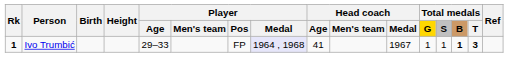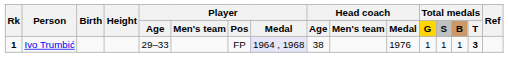 <table class="wikitable sortable" style="text-align: center; font-size: 80%; margin-left: 1em;">
 <tr>
 <th rowspan="2">Rk</th>
 <th rowspan="2">Person</th>
 <th rowspan="2">Birth</th>
 <th rowspan="2">Height</th>
 <th colspan="4">Player</th>
 <th colspan="3">Head coach</th>
 <th colspan="4">Total medals</th>
 <th rowspan="2" class="unsortable">Ref</th>
 </tr>
 <tr>
 <th>Age</th>
 <th>Men's team</th>
 <th>Pos</th>
 <th>Medal</th>
 <th>Age</th>
 <th>Men's team</th>
 <th>Medal</th>
 <th style="background-color: gold;">G</th>
 <th style="background-color: silver;">S</th>
 <th style="background-color: #cc9966;">B</th>
 <th>T</th>
 </tr>
 <tr>
 <td><strong>1</strong></td>
 <td style="text-align: left;" data-sort-value="Trumbić, Ivo"><a href='#'>Ivo Trumbić</a></td>
 <td></td>
 <td></td>
 <td>29–33</td>
 <td style="text-align: left;"></td>
 <td>FP</td>
 <td style="background: lavender; text-align: left;">1964 , 1968 </td>
-<td>41</td>
+<td>38</td>
 <td style="text-align: left;"></td>
-<td style="text-align: left;">1967 </td>
+<td style="text-align: left;">1976 </td>
 <td>1</td>
 <td>1</td>
-<td><strong>1</strong></td>
+<td>1</td>
 <td><strong>3</strong></td>
 <td><br></td>
 </tr>
 </table>
